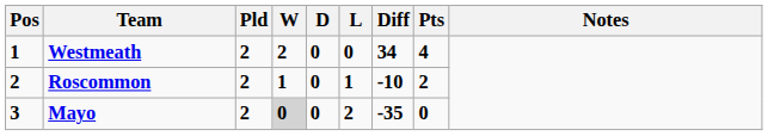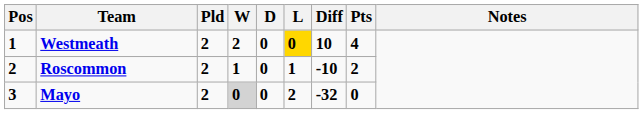 <table class="wikitable" style="text-align: centre;">
 <tr>
 <th width=20>Pos</th>
 <th width=150>Team</th>
 <th width=20>Pld</th>
 <th width=20>W</th>
 <th width=20>D</th>
 <th width=20>L</th>
 <th width=20>Diff</th>
 <th width=20>Pts</th>
 <th width=250>Notes</th>
 </tr>
 <tr>
 <td><strong>1</strong></td>
 <td align=left><strong> <a href='#'>Westmeath</a> </strong></td>
 <td><strong>2</strong></td>
 <td><strong>2</strong></td>
 <td><strong>0</strong></td>
-<td><strong>0</strong></td>
-<td><strong>34</strong></td>
+<td style="background: gold;"><strong>0</strong></td>
+<td><strong>10</strong></td>
 <td><strong>4</strong></td>
 </tr>
 <tr>
 <td><strong>2</strong></td>
 <td align=left><strong> <a href='#'>Roscommon</a> </strong></td>
 <td><strong>2</strong></td>
 <td><strong>1</strong></td>
 <td><strong>0</strong></td>
 <td><strong>1</strong></td>
 <td><strong>-10</strong></td>
 <td><strong>2</strong></td>
 </tr>
 <tr>
 <td><strong>3</strong></td>
 <td align=left><strong> <a href='#'>Mayo</a> </strong></td>
 <td><strong>2</strong></td>
 <td style="background: lightgrey;"><strong>0</strong></td>
 <td><strong>0</strong></td>
 <td><strong>2</strong></td>
-<td><strong>-35</strong></td>
+<td><strong>-32</strong></td>
 <td><strong>0</strong></td>
 </tr>
 </table>
